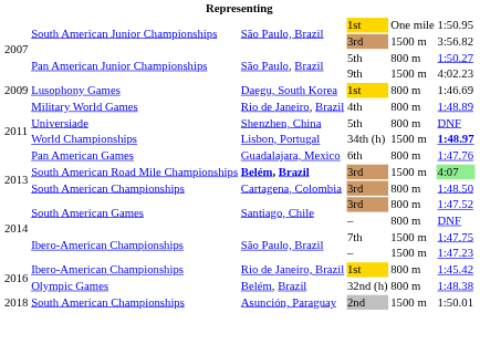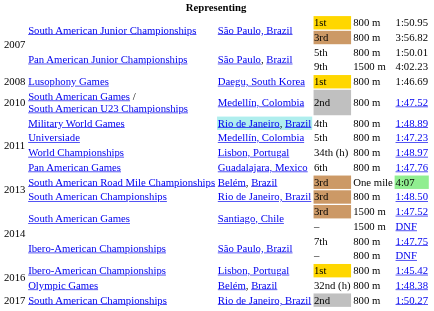 <table>
 <tr>
 <th colspan="6">Representing </th>
 </tr>
 <tr>
 <td rowspan=4>2007</td>
 <td rowspan=2><a href='#'>South American Junior Championships</a></td>
 <td rowspan=2><a href='#'>São Paulo, Brazil</a></td>
 <td bgcolor=gold>1st</td>
-<td>One mile</td>
+<td>800 m</td>
 <td>1:50.95</td>
 </tr>
 <tr>
 <td bgcolor=cc9966>3rd</td>
-<td>1500 m</td>
+<td>800 m</td>
 <td>3:56.82</td>
 </tr>
 <tr>
 <td rowspan=2><a href='#'>Pan American Junior Championships</a></td>
 <td rowspan=2><a href='#'>São Paulo</a>, <a href='#'>Brazil</a></td>
 <td>5th</td>
 <td>800 m</td>
-<td><a href='#'>1:50.27</a></td>
+<td>1:50.01</td>
 </tr>
 <tr>
 <td>9th</td>
 <td>1500 m</td>
 <td>4:02.23</td>
 </tr>
 <tr>
-<td>2009</td>
+<td>2008</td>
 <td><a href='#'>Lusophony Games</a></td>
 <td><a href='#'>Daegu, South Korea</a></td>
 <td bgcolor=gold>1st</td>
 <td>800 m</td>
 <td>1:46.69</td>
 </tr>
 <tr>
+<td>2010</td>
+<td><a href='#'>South American Games</a> / <br><a href='#'>South American U23 Championships</a></td>
+<td><a href='#'>Medellín, Colombia</a></td>
+<td bgcolor=silver>2nd</td>
+<td>800 m</td>
+<td><a href='#'>1:47.52</a></td>
+</tr>
+<tr>
 <td rowspan=4>2011</td>
 <td><a href='#'>Military World Games</a></td>
-<td><a href='#'>Rio de Janeiro</a>, <a href='#'>Brazil</a></td>
+<td style="background: paleturquoise;"><a href='#'>Rio de Janeiro</a>, <a href='#'>Brazil</a></td>
 <td>4th</td>
 <td>800 m</td>
 <td><a href='#'>1:48.89</a></td>
 </tr>
 <tr>
 <td><a href='#'>Universiade</a></td>
-<td><a href='#'>Shenzhen, China</a></td>
+<td><a href='#'>Medellín, Colombia</a></td>
 <td>5th</td>
 <td>800 m</td>
-<td><a href='#'>DNF</a></td>
+<td><a href='#'>1:47.23</a></td>
 </tr>
 <tr>
 <td><a href='#'>World Championships</a></td>
 <td><a href='#'>Lisbon, Portugal</a></td>
 <td>34th (h)</td>
-<td>1500 m</td>
-<td><strong><a href='#'>1:48.97</a></strong></td>
+<td>800 m</td>
+<td><a href='#'>1:48.97</a></td>
 </tr>
 <tr>
 <td><a href='#'>Pan American Games</a></td>
 <td><a href='#'>Guadalajara, Mexico</a></td>
 <td>6th</td>
 <td>800 m</td>
 <td><a href='#'>1:47.76</a></td>
 </tr>
 <tr>
 <td rowspan=2>2013</td>
 <td><a href='#'>South American Road Mile Championships</a></td>
-<td><strong><a href='#'>Belém</a>, <a href='#'>Brazil</a></strong></td>
+<td><a href='#'>Belém</a>, <a href='#'>Brazil</a></td>
 <td bgcolor="cc9966">3rd</td>
-<td>1500 m</td>
+<td>One mile</td>
 <td style="background: lightgreen;">4:07</td>
 </tr>
 <tr>
 <td><a href='#'>South American Championships</a></td>
-<td><a href='#'>Cartagena, Colombia</a></td>
+<td><a href='#'>Rio de Janeiro, Brazil</a></td>
 <td bgcolor=cc9966>3rd</td>
 <td>800 m</td>
 <td><a href='#'>1:48.50</a></td>
 </tr>
 <tr>
 <td rowspan=4>2014</td>
 <td rowspan=2><a href='#'>South American Games</a></td>
 <td rowspan=2><a href='#'>Santiago, Chile</a></td>
 <td bgcolor=cc9966>3rd</td>
+<td>1500 m</td>
+<td><a href='#'>1:47.52</a></td>
+</tr>
+<tr>
+<td>–</td>
+<td>1500 m</td>
+<td><a href='#'>DNF</a></td>
+</tr>
+<tr>
+<td rowspan=2><a href='#'>Ibero-American Championships</a></td>
+<td rowspan=2><a href='#'>São Paulo, Brazil</a></td>
+<td>7th</td>
 <td>800 m</td>
-<td><a href='#'>1:47.52</a></td>
+<td><a href='#'>1:47.75</a></td>
 </tr>
 <tr>
 <td>–</td>
 <td>800 m</td>
 <td><a href='#'>DNF</a></td>
 </tr>
 <tr>
-<td rowspan=2><a href='#'>Ibero-American Championships</a></td>
-<td rowspan=2><a href='#'>São Paulo, Brazil</a></td>
-<td>7th</td>
-<td>1500 m</td>
-<td><a href='#'>1:47.75</a></td>
-</tr>
-<tr>
-<td>–</td>
-<td>1500 m</td>
-<td><a href='#'>1:47.23</a></td>
-</tr>
-<tr>
 <td rowspan=2>2016</td>
 <td><a href='#'>Ibero-American Championships</a></td>
-<td><a href='#'>Rio de Janeiro, Brazil</a></td>
+<td><a href='#'>Lisbon, Portugal</a></td>
 <td bgcolor=gold>1st</td>
 <td>800 m</td>
 <td><a href='#'>1:45.42</a></td>
 </tr>
 <tr>
 <td><a href='#'>Olympic Games</a></td>
 <td><a href='#'>Belém</a>, <a href='#'>Brazil</a></td>
 <td>32nd (h)</td>
 <td>800 m</td>
 <td><a href='#'>1:48.38</a></td>
 </tr>
 <tr>
-<td>2018</td>
+<td>2017</td>
 <td><a href='#'>South American Championships</a></td>
-<td><a href='#'>Asunción, Paraguay</a></td>
+<td><a href='#'>Rio de Janeiro, Brazil</a></td>
 <td bgcolor=silver>2nd</td>
-<td>1500 m</td>
-<td>1:50.01</td>
+<td>800 m</td>
+<td><a href='#'>1:50.27</a></td>
 </tr>
 </table>
